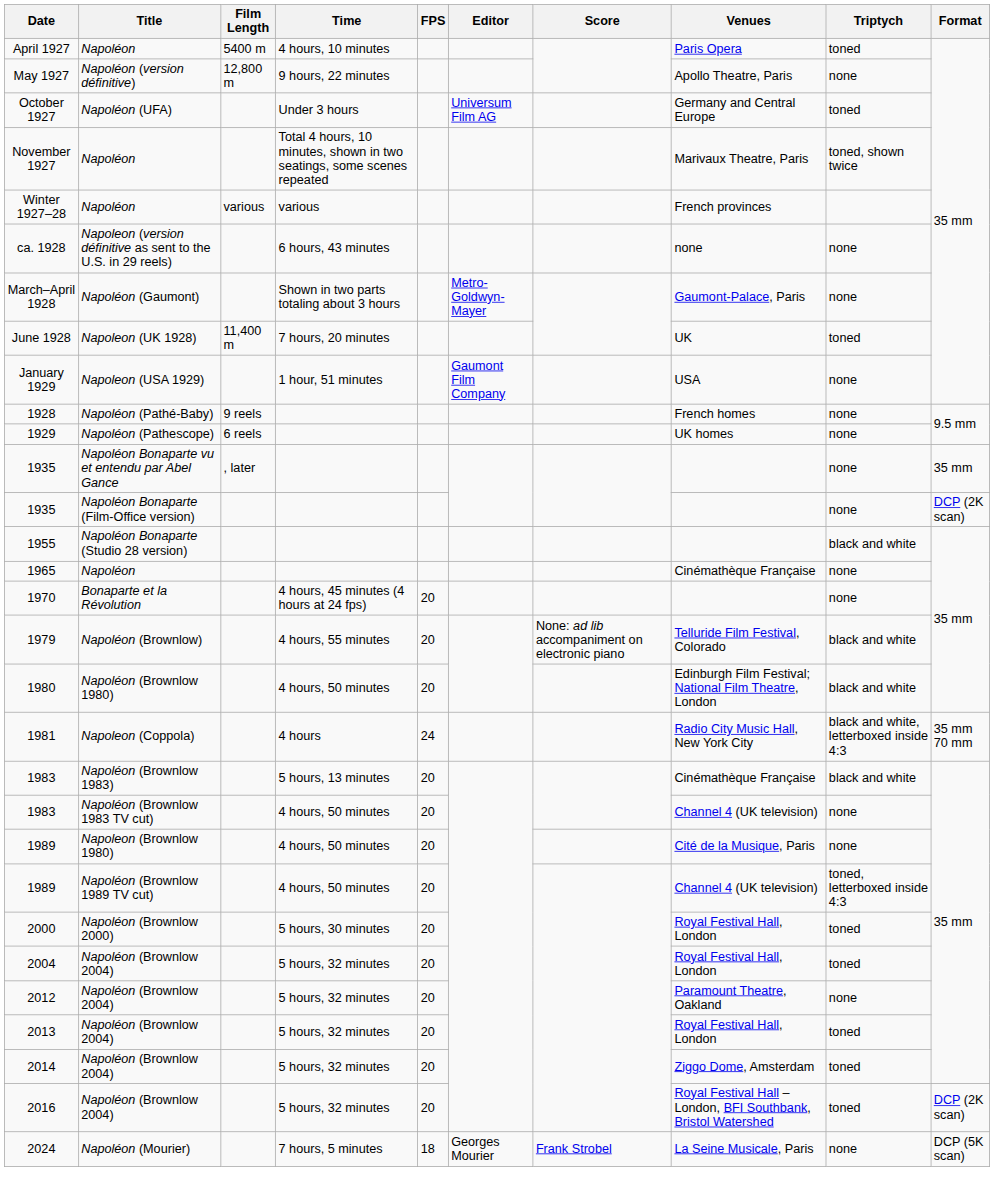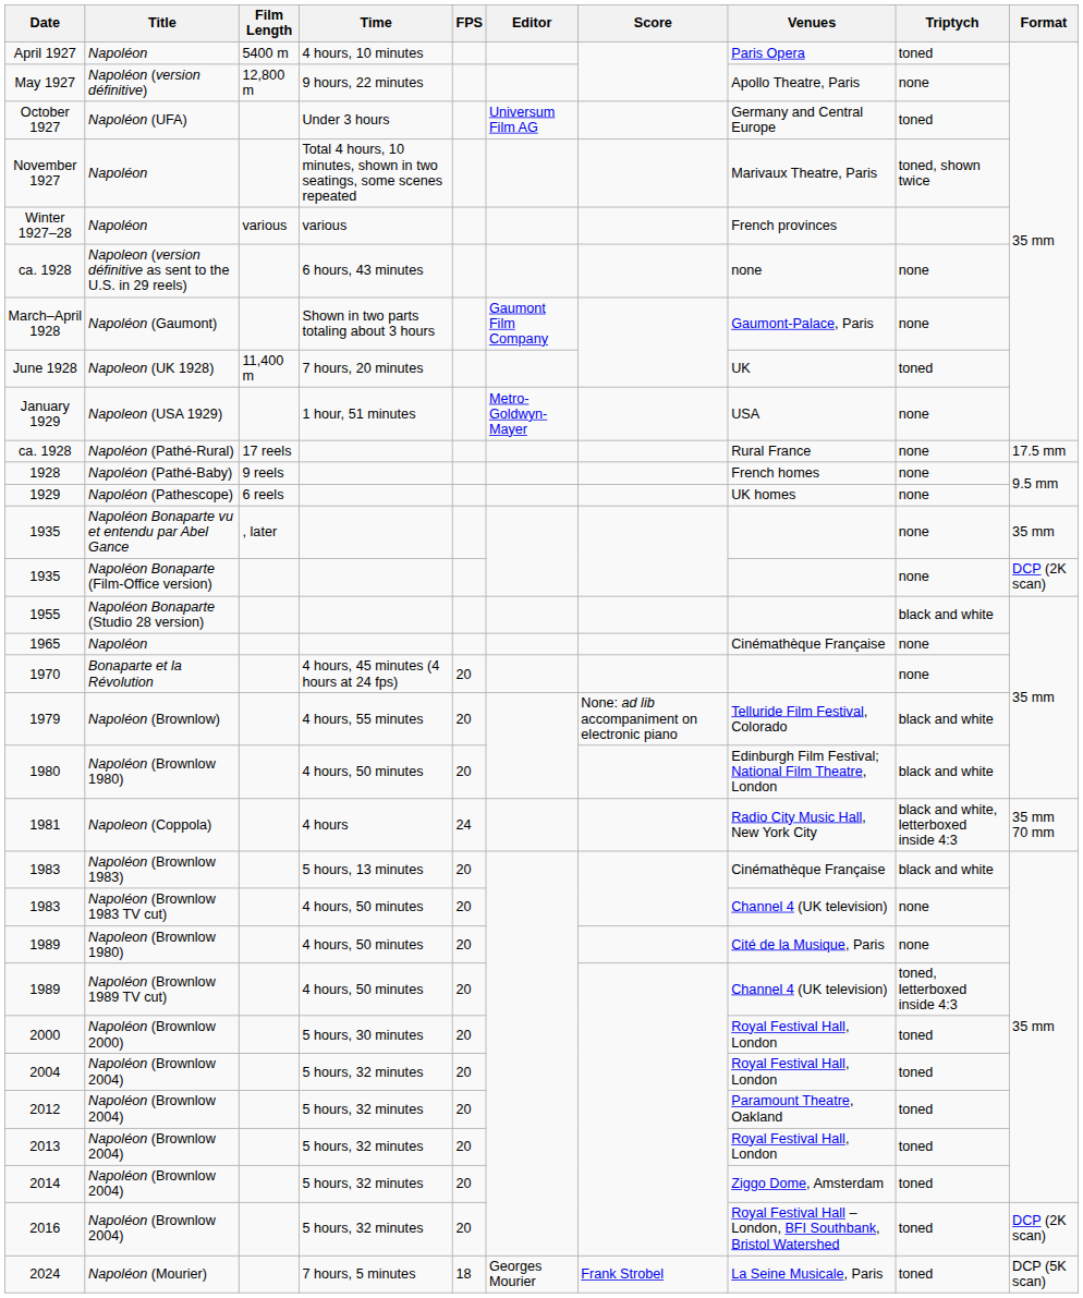 <table class="sortable wikitable">
 <tr>
 <th>Date</th>
 <th>Title</th>
 <th>Film Length</th>
 <th>Time</th>
 <th>FPS</th>
 <th>Editor</th>
 <th>Score</th>
 <th>Venues</th>
 <th>Triptych</th>
 <th>Format</th>
 </tr>
 <tr>
 <td align="center">April 1927</td>
 <td><em>Napoléon</em></td>
 <td>5400 m</td>
 <td>4 hours, 10 minutes</td>
 <td></td>
 <td></td>
 <td rowspan="2"></td>
 <td><a href='#'>Paris Opera</a></td>
 <td>toned</td>
 <td rowspan="9">35 mm</td>
 </tr>
 <tr>
 <td align="center">May 1927</td>
 <td><em>Napoléon</em> (<em>version définitive</em>)</td>
 <td>12,800 m</td>
 <td>9 hours, 22 minutes</td>
 <td></td>
 <td></td>
 <td>Apollo Theatre, Paris</td>
 <td>none</td>
 </tr>
 <tr>
 <td align="center">October 1927</td>
 <td><em>Napoléon</em> (UFA)</td>
 <td></td>
 <td>Under 3 hours</td>
 <td></td>
 <td><a href='#'>Universum Film AG</a></td>
 <td></td>
 <td>Germany and Central Europe</td>
 <td>toned</td>
 </tr>
 <tr>
 <td align="center">November 1927</td>
 <td><em>Napoléon</em></td>
 <td></td>
 <td>Total 4 hours, 10 minutes, shown in two seatings, some scenes repeated</td>
 <td></td>
 <td></td>
 <td></td>
 <td>Marivaux Theatre, Paris</td>
 <td>toned, shown twice</td>
 </tr>
 <tr>
 <td align="center">Winter 1927–28</td>
 <td><em>Napoléon</em></td>
 <td>various</td>
 <td>various</td>
 <td></td>
 <td></td>
 <td></td>
 <td>French provinces</td>
 <td></td>
 </tr>
 <tr>
 <td align="center">ca. 1928</td>
 <td><em>Napoleon</em> (<em>version définitive</em> as sent to the U.S. in 29 reels)</td>
 <td></td>
 <td>6 hours, 43 minutes</td>
 <td></td>
 <td></td>
 <td></td>
 <td>none</td>
 <td>none</td>
 </tr>
 <tr>
 <td align="center">March–April 1928</td>
 <td><em>Napoléon</em> (Gaumont)</td>
 <td></td>
 <td>Shown in two parts totaling about 3 hours</td>
 <td></td>
-<td><a href='#'>Metro-Goldwyn-Mayer</a></td>
+<td><a href='#'>Gaumont Film Company</a></td>
 <td rowspan="2"></td>
 <td><a href='#'>Gaumont-Palace</a>, Paris</td>
 <td>none</td>
 </tr>
 <tr>
 <td align="center">June 1928</td>
 <td><em>Napoleon</em> (UK 1928)</td>
 <td>11,400 m</td>
 <td>7 hours, 20 minutes</td>
 <td></td>
 <td></td>
 <td>UK</td>
 <td>toned</td>
 </tr>
 <tr>
 <td align="center">January 1929</td>
 <td><em>Napoleon</em> (USA 1929)</td>
 <td></td>
 <td>1 hour, 51 minutes</td>
 <td></td>
-<td><a href='#'>Gaumont Film Company</a></td>
+<td><a href='#'>Metro-Goldwyn-Mayer</a></td>
 <td></td>
 <td>USA</td>
 <td>none</td>
+</tr>
+<tr>
+<td align="center">ca. 1928</td>
+<td><em>Napoléon</em> (Pathé-Rural)</td>
+<td>17 reels</td>
+<td></td>
+<td></td>
+<td></td>
+<td></td>
+<td>Rural France</td>
+<td>none</td>
+<td>17.5 mm</td>
 </tr>
 <tr>
 <td align="center">1928</td>
 <td><em>Napoléon</em> (Pathé-Baby)</td>
 <td>9 reels</td>
 <td></td>
 <td></td>
 <td></td>
 <td></td>
 <td>French homes</td>
 <td>none</td>
 <td rowspan="2">9.5 mm</td>
 </tr>
 <tr>
 <td align="center">1929</td>
 <td><em>Napoléon</em> (Pathescope)</td>
 <td>6 reels</td>
 <td></td>
 <td></td>
 <td></td>
 <td></td>
 <td>UK homes</td>
 <td>none</td>
 </tr>
 <tr>
 <td align="center">1935</td>
 <td><em>Napoléon Bonaparte vu et entendu par Abel Gance</em></td>
 <td>, later </td>
 <td></td>
 <td></td>
 <td rowspan="2"></td>
 <td rowspan="2"></td>
 <td></td>
 <td>none</td>
 <td>35 mm</td>
 </tr>
 <tr>
 <td align="center">1935</td>
 <td><em>Napoléon Bonaparte</em> (Film-Office version)</td>
 <td></td>
 <td></td>
 <td></td>
 <td></td>
 <td>none</td>
 <td><a href='#'>DCP</a> (2K scan)</td>
 </tr>
 <tr>
 <td align="center">1955</td>
 <td><em>Napoléon Bonaparte</em> (Studio 28 version)</td>
 <td></td>
 <td></td>
 <td></td>
 <td></td>
 <td></td>
 <td></td>
 <td>black and white</td>
 <td rowspan="5">35 mm</td>
 </tr>
 <tr>
 <td align="center">1965</td>
 <td><em>Napoléon</em></td>
 <td></td>
 <td></td>
 <td></td>
 <td></td>
 <td></td>
 <td>Cinémathèque Française</td>
 <td>none</td>
 </tr>
 <tr>
 <td align="center">1970</td>
 <td><em>Bonaparte et la Révolution</em></td>
 <td></td>
 <td>4 hours, 45 minutes (4 hours at 24 fps)</td>
 <td>20</td>
 <td></td>
 <td></td>
 <td></td>
 <td>none</td>
 </tr>
 <tr>
 <td align="center">1979</td>
 <td><em>Napoléon</em> (Brownlow)</td>
 <td></td>
 <td>4 hours, 55 minutes</td>
 <td>20</td>
 <td rowspan="2"></td>
 <td>None: <em>ad lib</em> accompaniment on electronic piano</td>
 <td><a href='#'>Telluride Film Festival</a>, Colorado</td>
 <td>black and white</td>
 </tr>
 <tr>
 <td align="center">1980</td>
 <td><em>Napoléon</em> (Brownlow 1980)</td>
 <td></td>
 <td>4 hours, 50 minutes</td>
 <td>20</td>
 <td></td>
 <td>Edinburgh Film Festival; <a href='#'>National Film Theatre</a>, London</td>
 <td>black and white</td>
 </tr>
 <tr>
 <td align="center">1981</td>
 <td><em>Napoleon</em> (Coppola)</td>
 <td></td>
 <td>4 hours</td>
 <td>24</td>
 <td></td>
 <td></td>
 <td><a href='#'>Radio City Music Hall</a>, New York City</td>
 <td>black and white, letterboxed inside 4:3</td>
 <td>35 mm<br>70 mm</td>
 </tr>
 <tr>
 <td align="center">1983</td>
 <td><em>Napoléon</em> (Brownlow 1983)</td>
 <td></td>
 <td>5 hours, 13 minutes</td>
 <td>20</td>
 <td rowspan="10"></td>
 <td rowspan="2"></td>
 <td>Cinémathèque Française</td>
 <td>black and white</td>
 <td rowspan="9">35 mm</td>
 </tr>
 <tr>
 <td align="center">1983</td>
 <td><em>Napoléon</em> (Brownlow 1983 TV cut)</td>
 <td></td>
 <td>4 hours, 50 minutes</td>
 <td>20</td>
 <td><a href='#'>Channel 4</a> (UK television)</td>
 <td>none</td>
 </tr>
 <tr>
 <td align="center">1989</td>
 <td><em>Napoleon</em> (Brownlow 1980)</td>
 <td></td>
 <td>4 hours, 50 minutes</td>
 <td>20</td>
 <td></td>
 <td><a href='#'>Cité de la Musique</a>, Paris</td>
 <td>none</td>
 </tr>
 <tr>
 <td align="center">1989</td>
 <td><em>Napoléon</em> (Brownlow 1989 TV cut)</td>
 <td></td>
 <td>4 hours, 50 minutes</td>
 <td>20</td>
 <td rowspan="7"></td>
 <td><a href='#'>Channel 4</a> (UK television)</td>
 <td>toned, letterboxed inside 4:3</td>
 </tr>
 <tr>
 <td align="center">2000</td>
 <td><em>Napoléon</em> (Brownlow 2000)</td>
 <td></td>
 <td>5 hours, 30 minutes</td>
 <td>20</td>
 <td><a href='#'>Royal Festival Hall</a>, London</td>
 <td>toned</td>
 </tr>
 <tr>
 <td align="center">2004</td>
 <td><em>Napoléon</em> (Brownlow 2004)</td>
 <td></td>
 <td>5 hours, 32 minutes</td>
 <td>20</td>
 <td><a href='#'>Royal Festival Hall</a>, London</td>
 <td>toned</td>
 </tr>
 <tr>
 <td align="center">2012</td>
 <td><em>Napoléon</em> (Brownlow 2004)</td>
 <td></td>
 <td>5 hours, 32 minutes</td>
 <td>20</td>
 <td><a href='#'>Paramount Theatre</a>, Oakland</td>
-<td>none</td>
+<td>toned</td>
 </tr>
 <tr>
 <td align="center">2013</td>
 <td><em>Napoléon</em> (Brownlow 2004)</td>
 <td></td>
 <td>5 hours, 32 minutes</td>
 <td>20</td>
 <td><a href='#'>Royal Festival Hall</a>, London</td>
 <td>toned</td>
 </tr>
 <tr>
 <td align="center">2014</td>
 <td><em>Napoléon</em> (Brownlow 2004)</td>
 <td></td>
 <td>5 hours, 32 minutes</td>
 <td>20</td>
 <td><a href='#'>Ziggo Dome</a>, Amsterdam</td>
 <td>toned</td>
 </tr>
 <tr>
 <td align="center">2016</td>
 <td><em>Napoléon</em> (Brownlow 2004)</td>
 <td></td>
 <td>5 hours, 32 minutes</td>
 <td>20</td>
 <td><a href='#'>Royal Festival Hall</a> – London, <a href='#'>BFI Southbank</a>, <a href='#'>Bristol Watershed</a></td>
 <td>toned</td>
 <td><a href='#'>DCP</a> (2K scan)</td>
 </tr>
 <tr>
 <td align="center">2024</td>
 <td><em>Napoléon</em> (Mourier)</td>
 <td></td>
 <td>7 hours, 5 minutes</td>
 <td>18</td>
 <td>Georges Mourier</td>
 <td><a href='#'>Frank Strobel</a></td>
 <td><a href='#'>La Seine Musicale</a>, Paris</td>
-<td>none</td>
+<td>toned</td>
 <td>DCP (5K scan)</td>
 </tr>
 </table>
